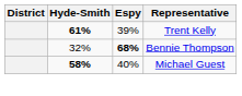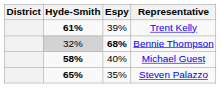 <table class=wikitable>
 <tr>
 <th>District</th>
 <th>Hyde-Smith</th>
 <th>Espy</th>
 <th>Representative</th>
 </tr>
 <tr align=center>
 <th></th>
 <td><strong>61%</strong></td>
 <td>39%</td>
 <td><a href='#'>Trent Kelly</a></td>
 </tr>
 <tr align=center>
 <th></th>
-<td>32%</td>
+<td style="background: lightgrey;">32%</td>
 <td><strong>68%</strong></td>
 <td><a href='#'>Bennie Thompson</a></td>
 </tr>
 <tr align=center>
 <th></th>
 <td><strong>58%</strong></td>
 <td>40%</td>
 <td><a href='#'>Michael Guest</a></td>
 </tr>
+<tr align=center>
+<th></th>
+<td><strong>65%</strong></td>
+<td>35%</td>
+<td><a href='#'>Steven Palazzo</a></td>
+</tr>
 </table>
